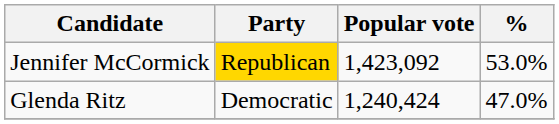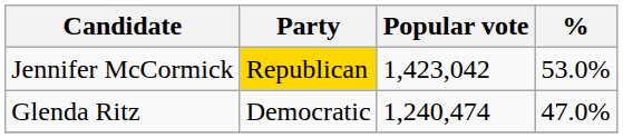 <table class="wikitable">
 <tr>
 <th>Candidate</th>
 <th>Party</th>
 <th>Popular vote</th>
 <th>%</th>
 </tr>
 <tr>
 <td>Jennifer McCormick</td>
 <td style="background: gold;">Republican</td>
-<td>1,423,092</td>
+<td>1,423,042</td>
 <td>53.0%</td>
 </tr>
 <tr>
 <td>Glenda Ritz</td>
 <td>Democratic</td>
-<td>1,240,424</td>
+<td>1,240,474</td>
 <td>47.0%</td>
 </tr>
 <tr>
 </tr>
 </table>
